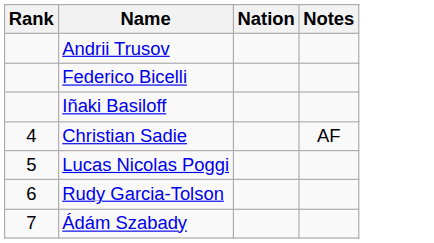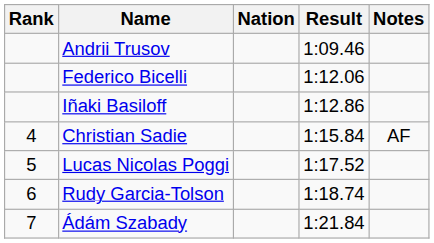 <table class="wikitable sortable" style="text-align:center">
 <tr>
 <th>Rank</th>
 <th>Name</th>
 <th>Nation</th>
+<th>Result</th>
 <th>Notes</th>
 </tr>
 <tr>
 <td></td>
 <td align=left><a href='#'>Andrii Trusov</a></td>
 <td align=left></td>
+<td>1:09.46</td>
 <td></td>
 </tr>
 <tr>
 <td></td>
 <td align=left><a href='#'>Federico Bicelli</a></td>
 <td align=left></td>
+<td>1:12.06</td>
 <td></td>
 </tr>
 <tr>
 <td></td>
 <td align=left><a href='#'>Iñaki Basiloff</a></td>
 <td align=left></td>
+<td>1:12.86</td>
 <td></td>
 </tr>
 <tr>
 <td>4</td>
 <td align=left><a href='#'>Christian Sadie</a></td>
 <td align=left></td>
+<td>1:15.84</td>
 <td>AF</td>
 </tr>
 <tr>
 <td>5</td>
 <td align=left><a href='#'>Lucas Nicolas Poggi</a></td>
 <td align=left></td>
+<td>1:17.52</td>
 <td></td>
 </tr>
 <tr>
 <td>6</td>
 <td align=left><a href='#'>Rudy Garcia-Tolson</a></td>
 <td align=left></td>
+<td>1:18.74</td>
 <td></td>
 </tr>
 <tr>
 <td>7</td>
 <td align=left><a href='#'>Ádám Szabady</a></td>
 <td align=left></td>
+<td>1:21.84</td>
 <td></td>
 </tr>
 </table>
